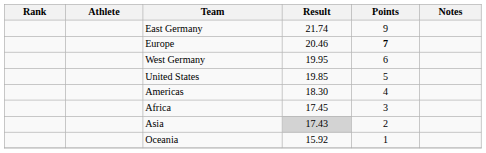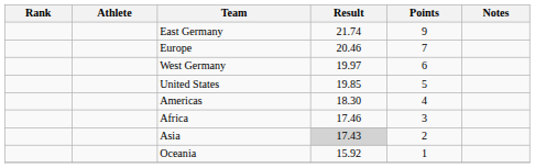 <table class="wikitable sortable" style="text-align:center" width="60%">
 <tr>
 <th>Rank</th>
 <th>Athlete</th>
 <th>Team</th>
 <th>Result</th>
 <th>Points</th>
 <th>Notes</th>
 </tr>
 <tr>
 <td></td>
 <td align="left"></td>
 <td align=left>East Germany</td>
 <td>21.74</td>
 <td>9</td>
 <td></td>
 </tr>
 <tr>
 <td></td>
 <td align="left"></td>
 <td align=left>Europe</td>
 <td>20.46</td>
-<td><strong>7</strong></td>
+<td>7</td>
 <td></td>
 </tr>
 <tr>
 <td></td>
 <td align="left"></td>
 <td align=left>West Germany</td>
-<td>19.95</td>
+<td>19.97</td>
 <td>6</td>
 <td></td>
 </tr>
 <tr>
 <td></td>
 <td align="left"></td>
 <td align=left>United States</td>
 <td>19.85</td>
 <td>5</td>
 <td></td>
 </tr>
 <tr>
 <td></td>
 <td align="left"></td>
 <td align=left>Americas</td>
 <td>18.30</td>
 <td>4</td>
 <td></td>
 </tr>
 <tr>
 <td></td>
 <td align="left"></td>
 <td align=left>Africa</td>
-<td>17.45</td>
+<td>17.46</td>
 <td>3</td>
 <td></td>
 </tr>
 <tr>
 <td></td>
 <td align="left"></td>
 <td align=left>Asia</td>
 <td style="background: lightgrey;">17.43</td>
 <td>2</td>
 <td></td>
 </tr>
 <tr>
 <td></td>
 <td align="left"></td>
 <td align=left>Oceania</td>
 <td>15.92</td>
 <td>1</td>
 <td></td>
 </tr>
 <tr>
 </tr>
 </table>
